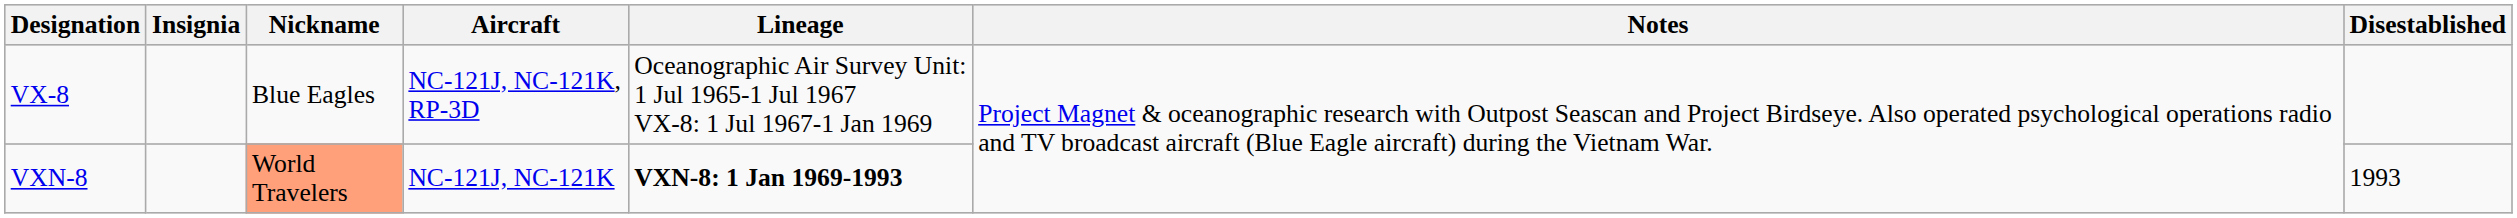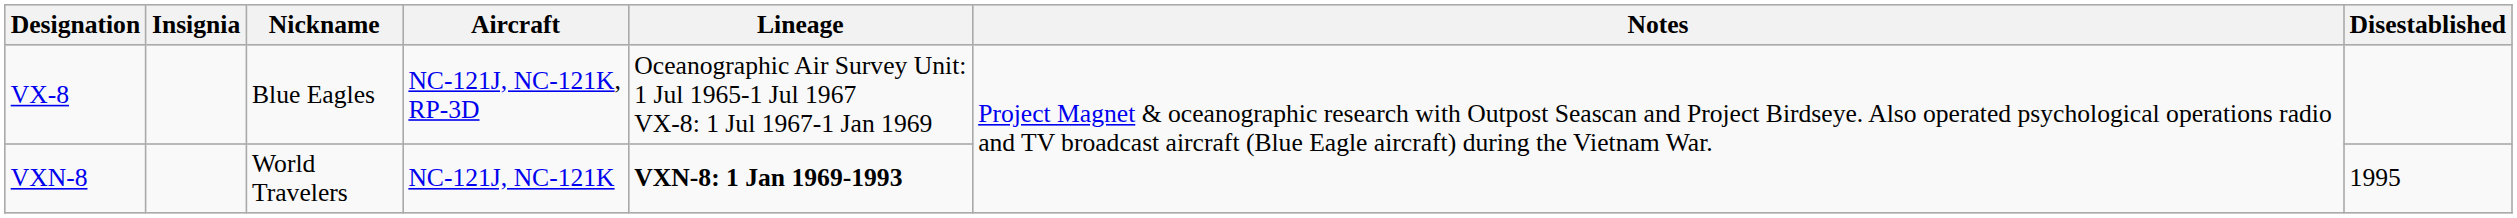 <table class="wikitable">
 <tr>
 <th>Designation</th>
 <th>Insignia</th>
 <th>Nickname</th>
 <th>Aircraft</th>
 <th>Lineage</th>
 <th>Notes</th>
 <th>Disestablished</th>
 </tr>
 <tr>
 <td><a href='#'>VX-8</a></td>
 <td></td>
 <td>Blue Eagles</td>
 <td><a href='#'>NC-121J, NC-121K</a>, <a href='#'>RP-3D</a></td>
 <td style="white-space: nowrap;">Oceanographic Air Survey Unit:<br>1 Jul 1965-1 Jul 1967<br>VX-8: 1 Jul 1967-1 Jan 1969</td>
 <td Rowspan="2"><a href='#'>Project Magnet</a> & oceanographic research with Outpost Seascan and Project Birdseye. Also operated psychological operations radio and TV broadcast aircraft (Blue Eagle aircraft) during the Vietnam War.<br></td>
 </tr>
 <tr>
 <td><a href='#'>VXN-8</a></td>
 <td></td>
-<td style="background: lightsalmon;">World Travelers</td>
+<td>World Travelers</td>
 <td><a href='#'>NC-121J, NC-121K</a></td>
 <td><strong>VXN-8: 1 Jan 1969-1993</strong></td>
-<td>1993</td>
+<td>1995</td>
 </tr>
 </table>
